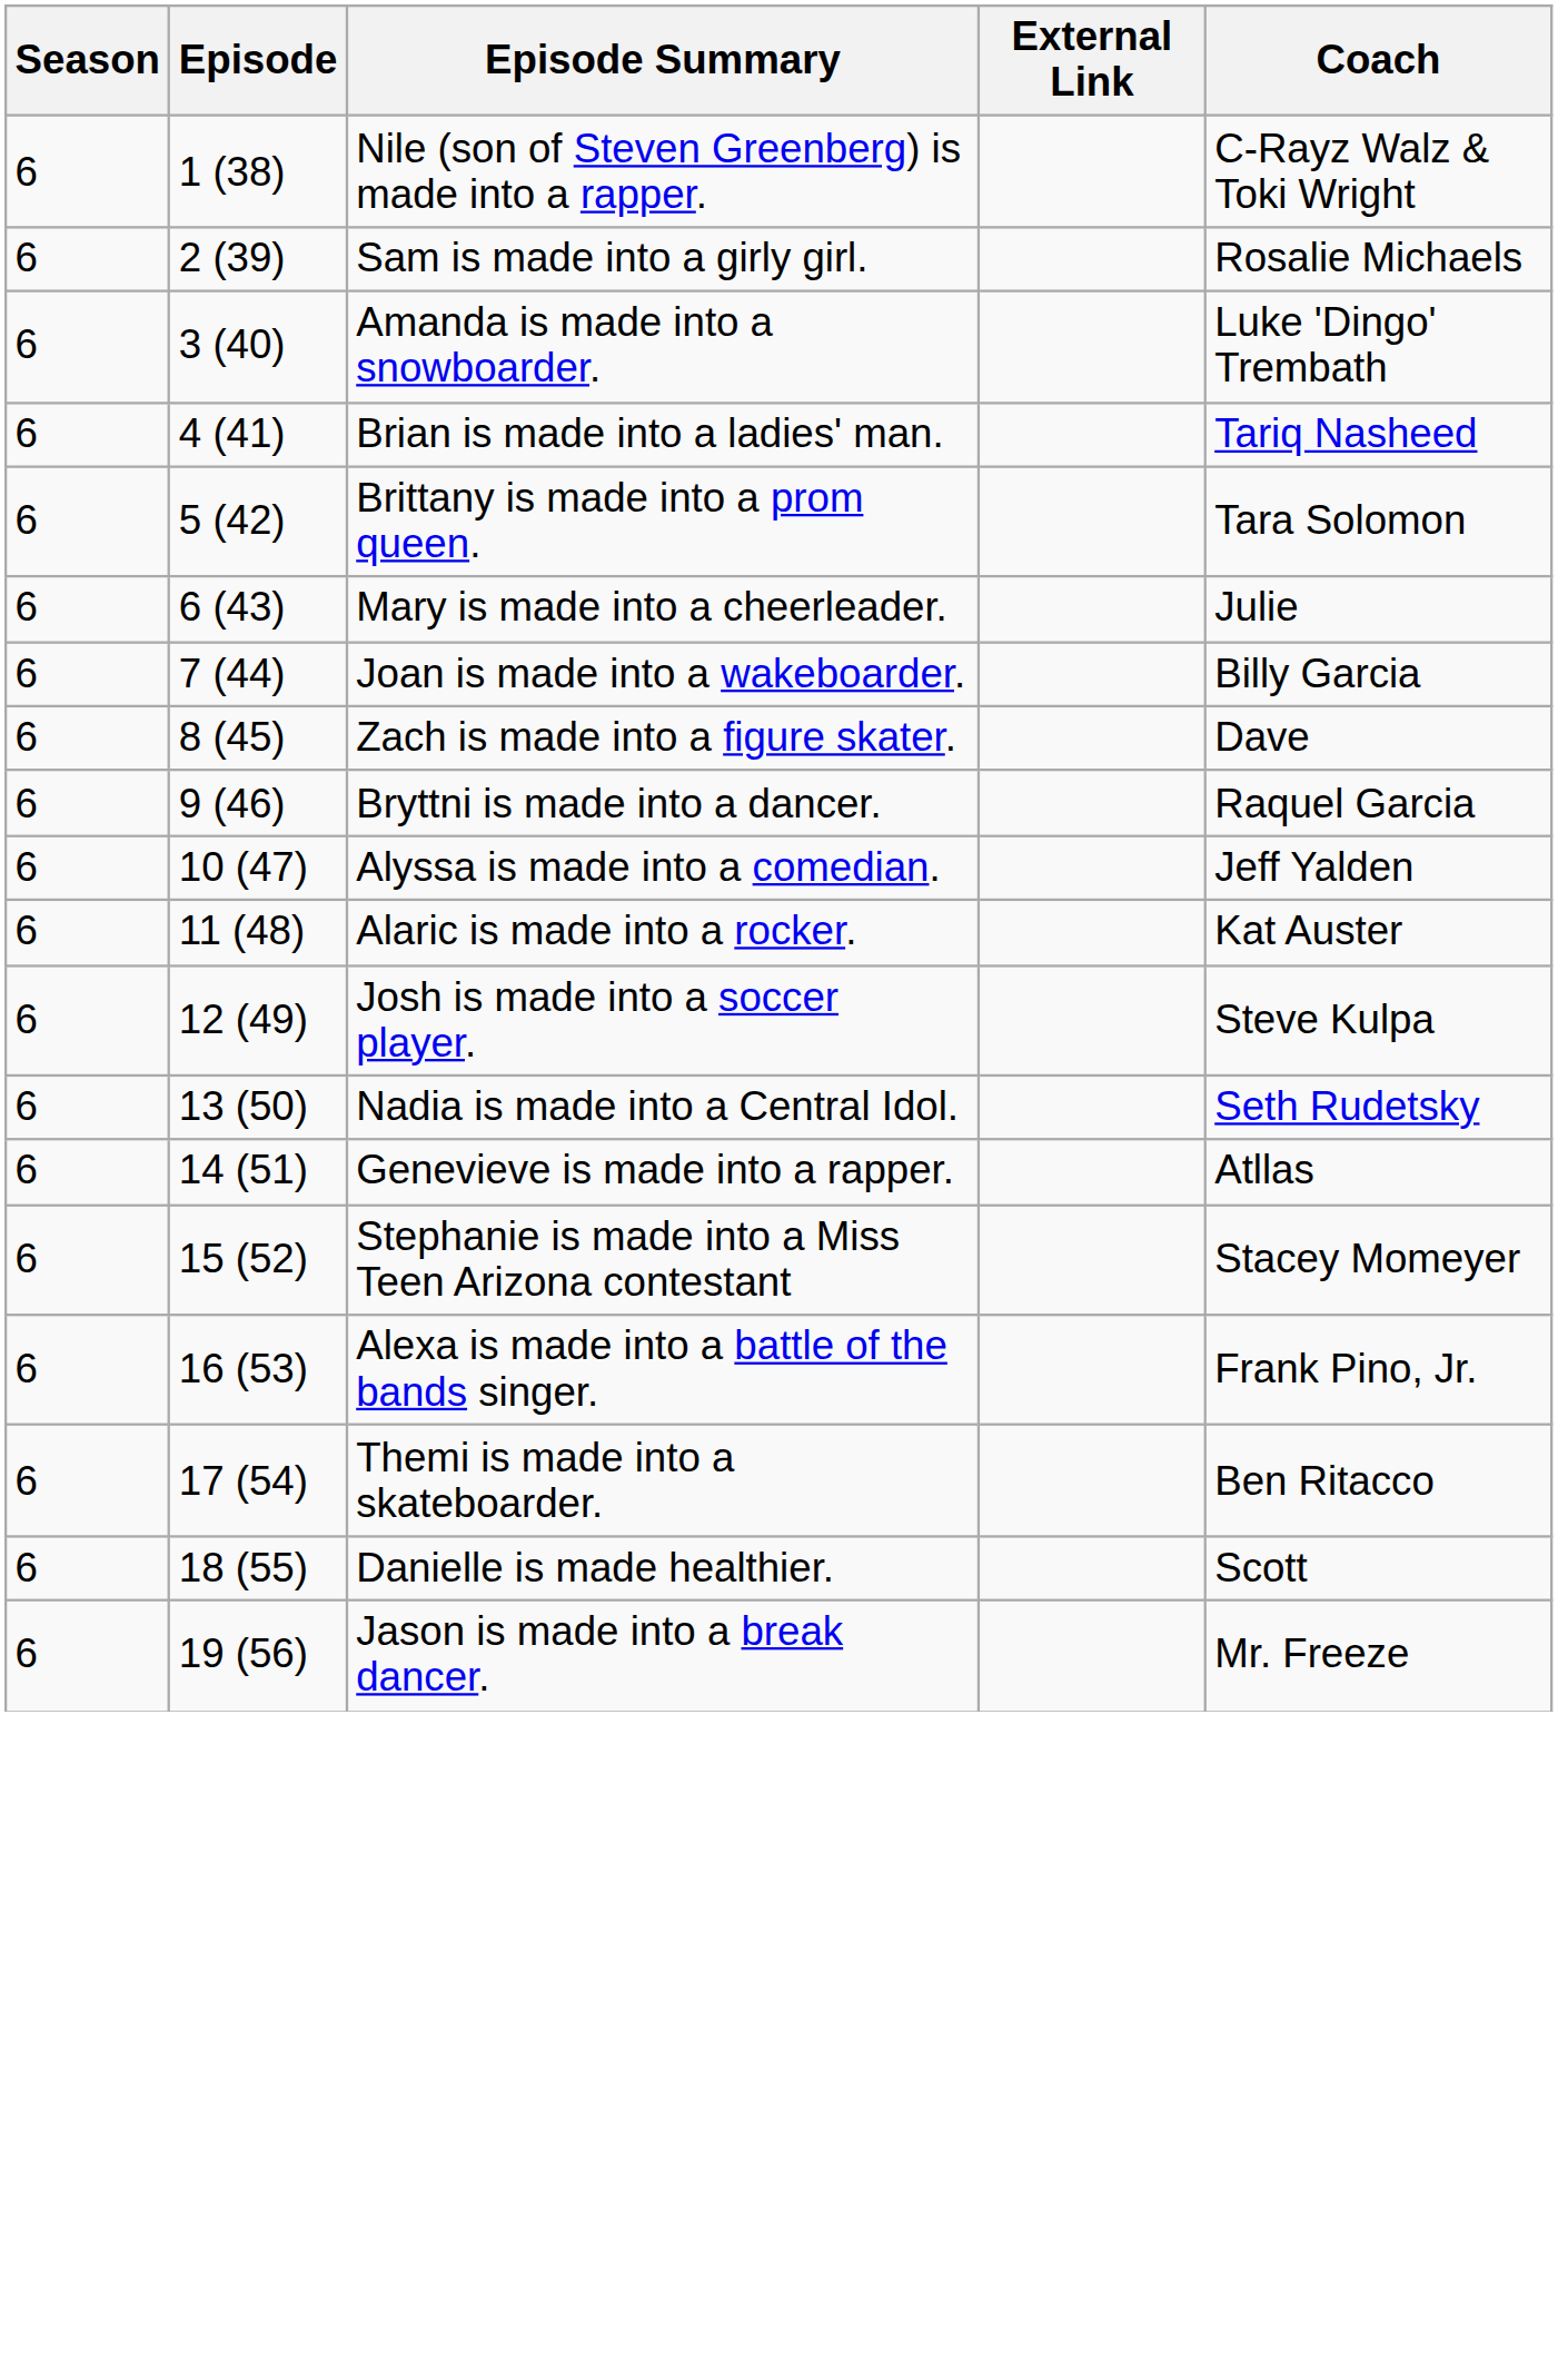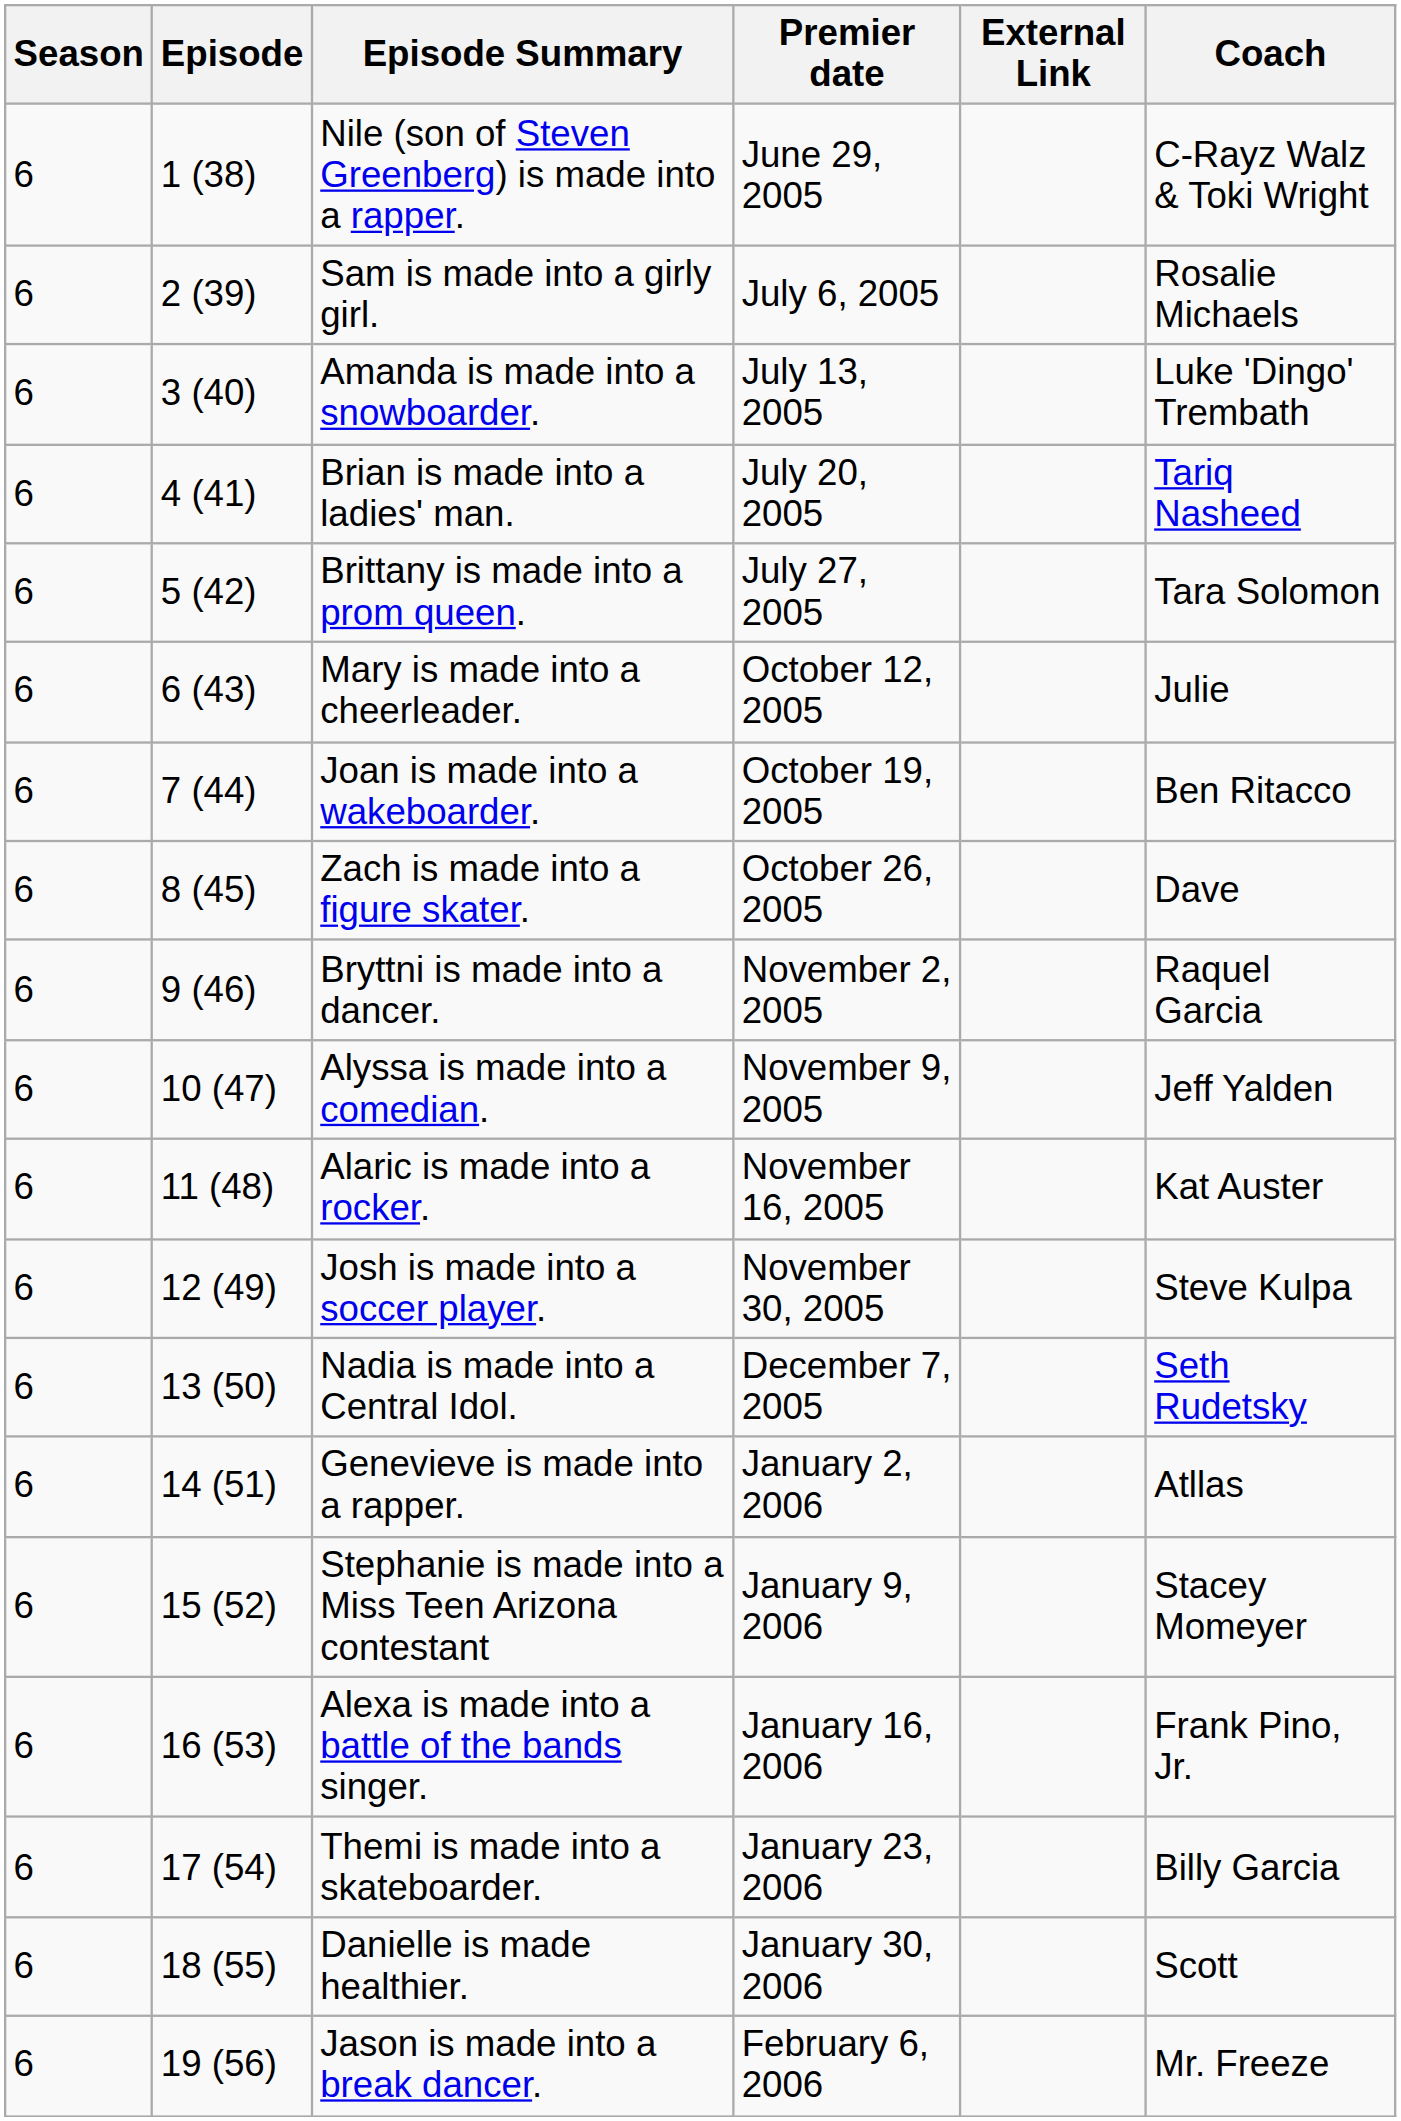 <table class="wikitable">
 <tr>
 <th>Season</th>
 <th>Episode</th>
 <th>Episode Summary</th>
+<th>Premier date</th>
 <th>External Link</th>
 <th>Coach</th>
 </tr>
 <tr>
 <td>6</td>
 <td>1 (38)</td>
 <td>Nile (son of <a href='#'>Steven Greenberg</a>) is made into a <a href='#'>rapper</a>.</td>
+<td>June 29, 2005</td>
 <td></td>
 <td>C-Rayz Walz & Toki Wright</td>
 </tr>
 <tr>
 <td>6</td>
 <td>2 (39)</td>
 <td>Sam is made into a girly girl.</td>
+<td>July 6, 2005</td>
 <td></td>
 <td>Rosalie Michaels</td>
 </tr>
 <tr>
 <td>6</td>
 <td>3 (40)</td>
 <td>Amanda is made into a <a href='#'>snowboarder</a>.</td>
+<td>July 13, 2005</td>
 <td></td>
 <td>Luke 'Dingo' Trembath</td>
 </tr>
 <tr>
 <td>6</td>
 <td>4 (41)</td>
 <td>Brian is made into a ladies' man.</td>
+<td>July 20, 2005</td>
 <td></td>
 <td><a href='#'>Tariq Nasheed</a></td>
 </tr>
 <tr>
 <td>6</td>
 <td>5 (42)</td>
 <td>Brittany is made into a <a href='#'>prom queen</a>.</td>
+<td>July 27, 2005</td>
 <td></td>
 <td>Tara Solomon</td>
 </tr>
 <tr>
 <td>6</td>
 <td>6 (43)</td>
 <td>Mary is made into a cheerleader.</td>
+<td>October 12, 2005</td>
 <td></td>
 <td>Julie</td>
 </tr>
 <tr>
 <td>6</td>
 <td>7 (44)</td>
 <td>Joan is made into a <a href='#'>wakeboarder</a>.</td>
+<td>October 19, 2005</td>
 <td></td>
-<td>Billy Garcia</td>
+<td>Ben Ritacco</td>
 </tr>
 <tr>
 <td>6</td>
 <td>8 (45)</td>
 <td>Zach is made into a <a href='#'>figure skater</a>.</td>
+<td>October 26, 2005</td>
 <td></td>
 <td>Dave</td>
 </tr>
 <tr>
 <td>6</td>
 <td>9 (46)</td>
 <td>Bryttni is made into a dancer.</td>
+<td>November 2, 2005</td>
 <td></td>
 <td>Raquel Garcia</td>
 </tr>
 <tr>
 <td>6</td>
 <td>10 (47)</td>
 <td>Alyssa is made into a <a href='#'>comedian</a>.</td>
+<td>November 9, 2005</td>
 <td></td>
 <td>Jeff Yalden</td>
 </tr>
 <tr>
 <td>6</td>
 <td>11 (48)</td>
 <td>Alaric is made into a <a href='#'>rocker</a>.</td>
+<td>November 16, 2005</td>
 <td></td>
 <td>Kat Auster</td>
 </tr>
 <tr>
 <td>6</td>
 <td>12 (49)</td>
 <td>Josh is made into a <a href='#'>soccer player</a>.</td>
+<td>November 30, 2005</td>
 <td></td>
 <td>Steve Kulpa</td>
 </tr>
 <tr>
 <td>6</td>
 <td>13 (50)</td>
 <td>Nadia is made into a Central Idol.</td>
+<td>December 7, 2005</td>
 <td></td>
 <td><a href='#'>Seth Rudetsky</a></td>
 </tr>
 <tr>
 <td>6</td>
 <td>14 (51)</td>
 <td>Genevieve is made into a rapper.</td>
+<td>January 2, 2006</td>
 <td></td>
 <td>Atllas</td>
 </tr>
 <tr>
 <td>6</td>
 <td>15 (52)</td>
 <td>Stephanie is made into a Miss Teen Arizona contestant</td>
+<td>January 9, 2006</td>
 <td></td>
 <td>Stacey Momeyer</td>
 </tr>
 <tr>
 <td>6</td>
 <td>16 (53)</td>
 <td>Alexa is made into a <a href='#'>battle of the bands</a> singer.</td>
+<td>January 16, 2006</td>
 <td></td>
 <td>Frank Pino, Jr.</td>
 </tr>
 <tr>
 <td>6</td>
 <td>17 (54)</td>
 <td>Themi is made into a skateboarder.</td>
+<td>January 23, 2006</td>
 <td></td>
-<td>Ben Ritacco</td>
+<td>Billy Garcia</td>
 </tr>
 <tr>
 <td>6</td>
 <td>18 (55)</td>
 <td>Danielle is made healthier.</td>
+<td>January 30, 2006</td>
 <td></td>
 <td>Scott</td>
 </tr>
 <tr>
 <td>6</td>
 <td>19 (56)</td>
 <td>Jason is made into a <a href='#'>break dancer</a>.</td>
+<td>February 6, 2006</td>
 <td></td>
 <td>Mr. Freeze</td>
 </tr>
 </table>
